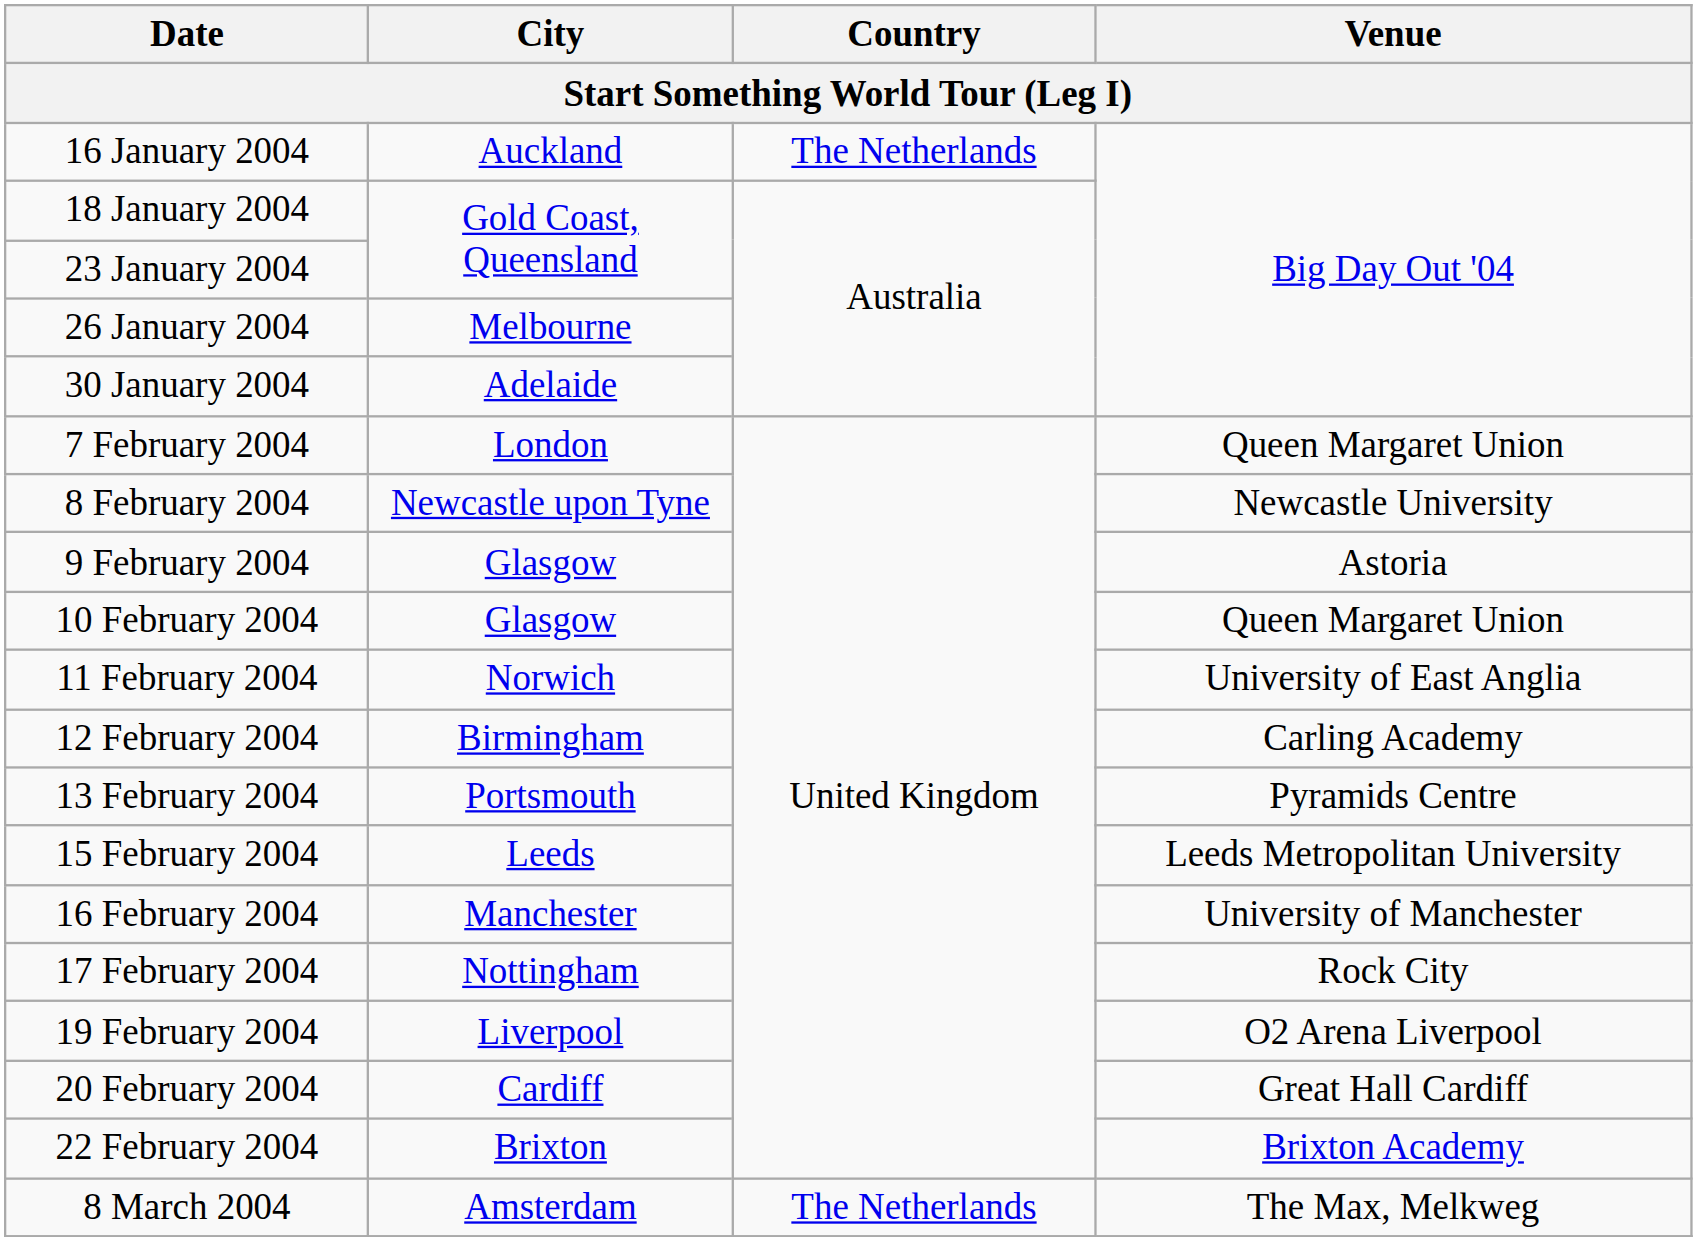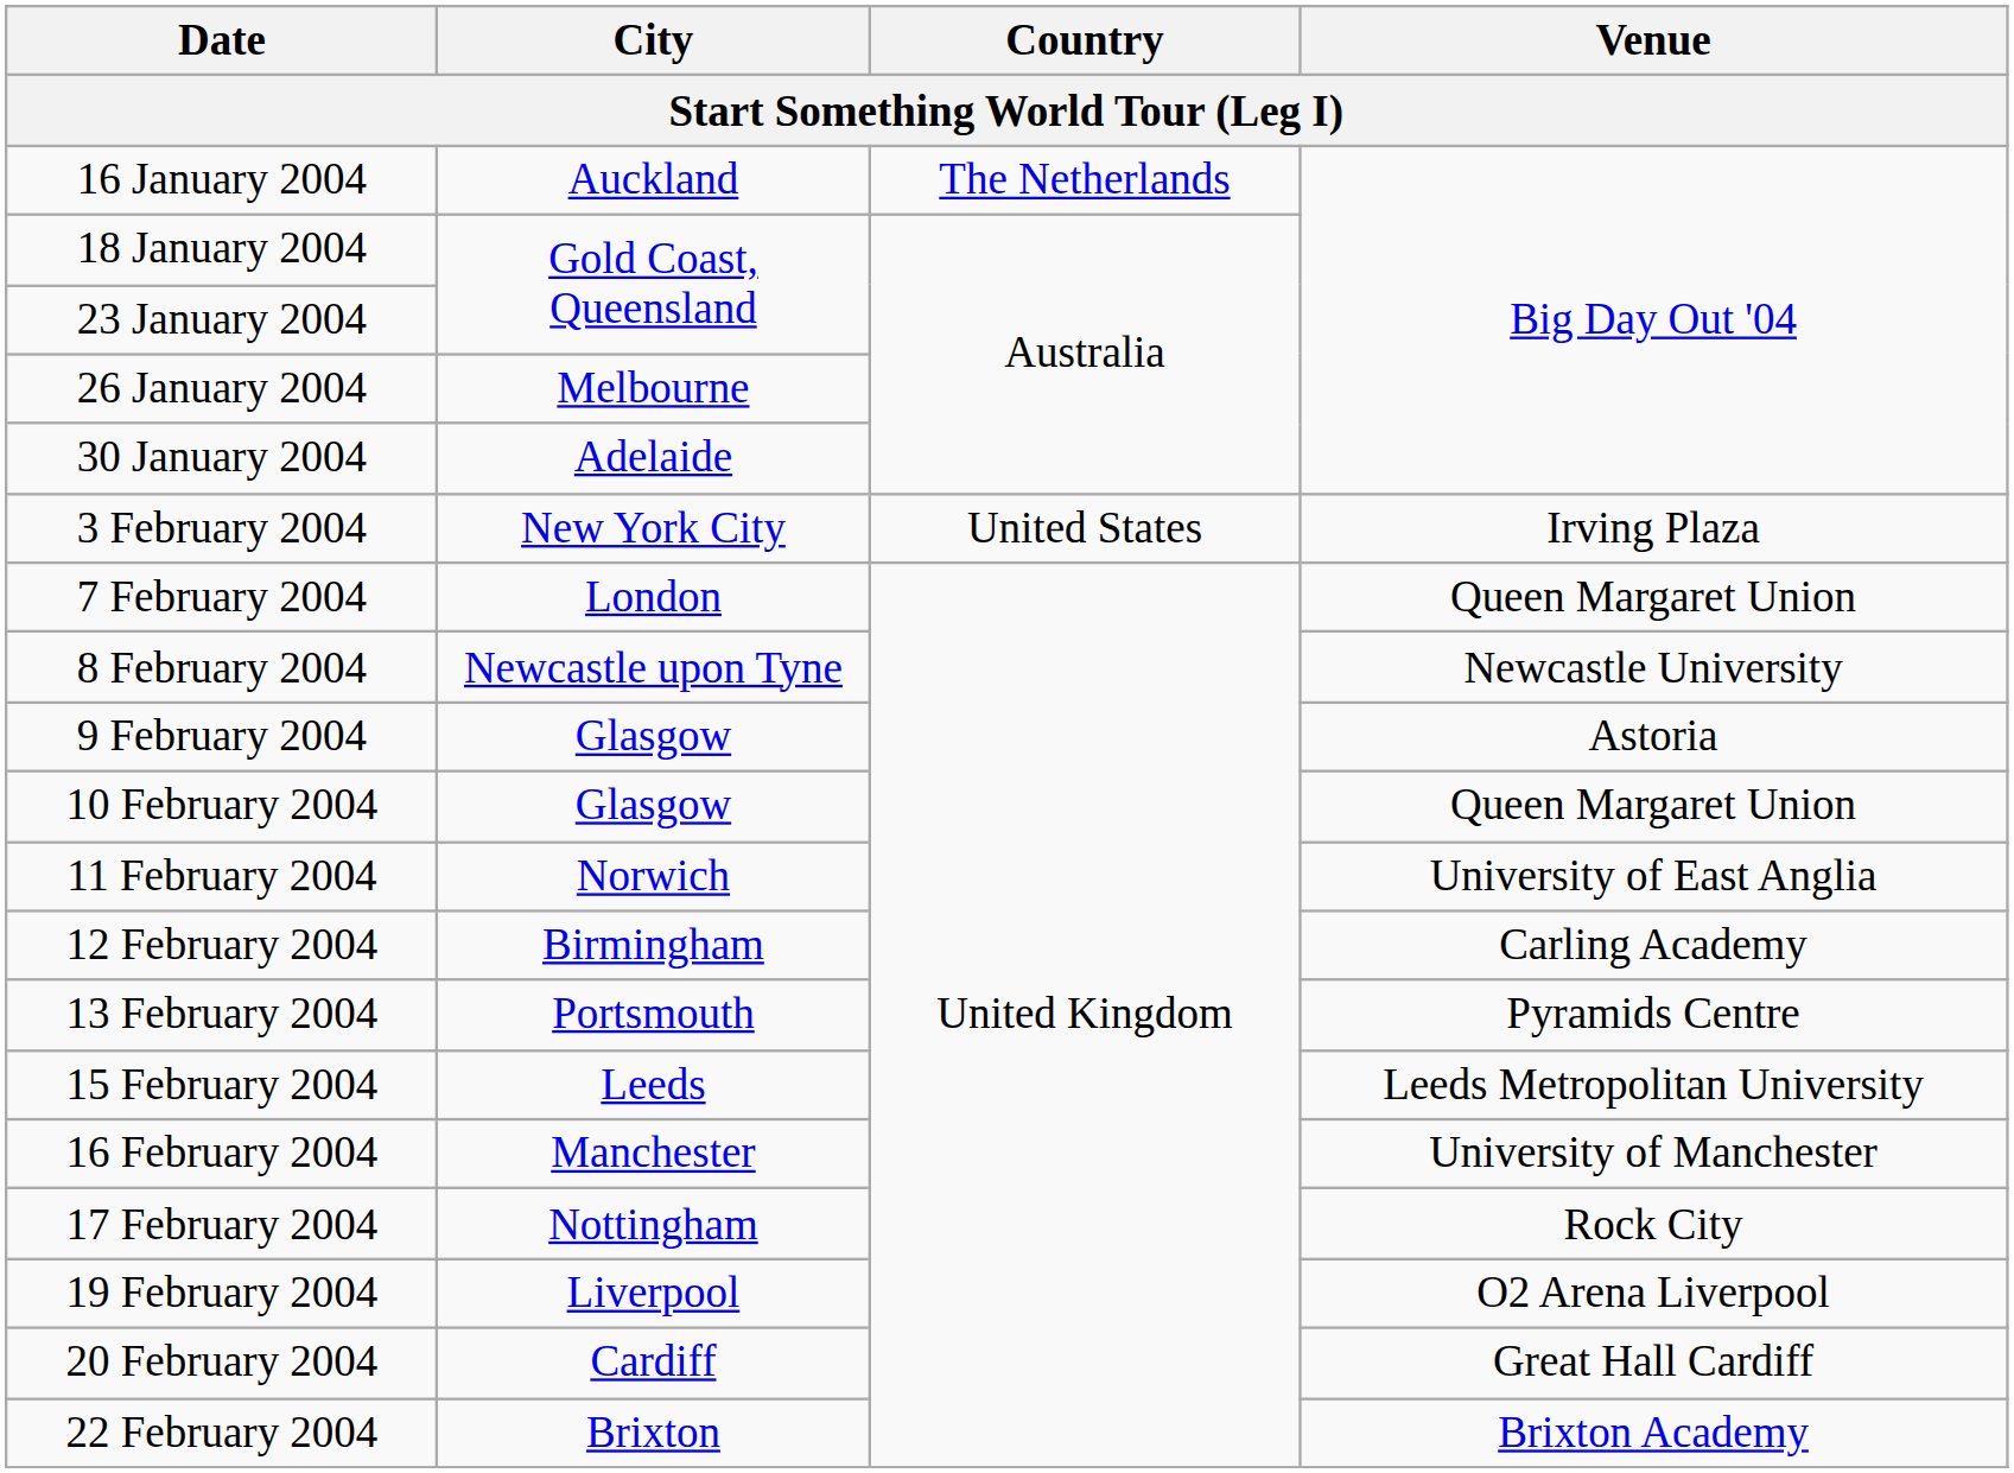 <table class="wikitable" style="text-align:center;">
 <tr>
 <th style="width:150px;">Date</th>
 <th style="width:150px;">City</th>
 <th style="width:150px;">Country</th>
 <th style="width:250px;">Venue</th>
 </tr>
 <tr>
 <th colspan="4">Start Something World Tour (Leg I)</th>
 </tr>
 <tr>
 <td>16 January 2004</td>
 <td><a href='#'>Auckland</a></td>
 <td><a href='#'>The Netherlands</a></td>
 <td rowspan="5"><a href='#'>Big Day Out '04</a></td>
 </tr>
 <tr>
 <td>18 January 2004</td>
 <td rowspan="2"><a href='#'>Gold Coast, Queensland</a></td>
 <td rowspan="4">Australia</td>
 </tr>
 <tr>
 <td>23 January 2004</td>
 </tr>
 <tr>
 <td>26 January 2004</td>
 <td><a href='#'>Melbourne</a></td>
 </tr>
 <tr>
 <td>30 January 2004</td>
 <td><a href='#'>Adelaide</a></td>
+</tr>
+<tr>
+<td>3 February 2004</td>
+<td><a href='#'>New York City</a></td>
+<td>United States</td>
+<td>Irving Plaza</td>
 </tr>
 <tr>
 <td>7 February 2004</td>
 <td><a href='#'>London</a></td>
 <td rowspan="13">United Kingdom</td>
 <td>Queen Margaret Union</td>
 </tr>
 <tr>
 <td>8 February 2004</td>
 <td><a href='#'>Newcastle upon Tyne</a></td>
 <td>Newcastle University</td>
 </tr>
 <tr>
 <td>9 February 2004</td>
 <td><a href='#'>Glasgow</a></td>
 <td>Astoria</td>
 </tr>
 <tr>
 <td>10 February 2004</td>
 <td><a href='#'>Glasgow</a></td>
 <td>Queen Margaret Union</td>
 </tr>
 <tr>
 <td>11 February 2004</td>
 <td><a href='#'>Norwich</a></td>
 <td>University of East Anglia</td>
 </tr>
 <tr>
 <td>12 February 2004</td>
 <td><a href='#'>Birmingham</a></td>
 <td>Carling Academy</td>
 </tr>
 <tr>
 <td>13 February 2004</td>
 <td><a href='#'>Portsmouth</a></td>
 <td>Pyramids Centre</td>
 </tr>
 <tr>
 <td>15 February 2004</td>
 <td><a href='#'>Leeds</a></td>
 <td>Leeds Metropolitan University</td>
 </tr>
 <tr>
 <td>16 February 2004</td>
 <td><a href='#'>Manchester</a></td>
 <td>University of Manchester</td>
 </tr>
 <tr>
 <td>17 February 2004</td>
 <td><a href='#'>Nottingham</a></td>
 <td>Rock City</td>
 </tr>
 <tr>
 <td>19 February 2004</td>
 <td><a href='#'>Liverpool</a></td>
 <td>O2 Arena Liverpool</td>
 </tr>
 <tr>
 <td>20 February 2004</td>
 <td><a href='#'>Cardiff</a></td>
 <td>Great Hall Cardiff</td>
 </tr>
 <tr>
 <td>22 February 2004</td>
 <td><a href='#'>Brixton</a></td>
 <td><a href='#'>Brixton Academy</a></td>
 </tr>
 <tr>
-<td>8 March 2004</td>
-<td><a href='#'>Amsterdam</a></td>
-<td><a href='#'>The Netherlands</a></td>
-<td>The Max, Melkweg</td>
-</tr>
-<tr>
 </tr>
 </table>
